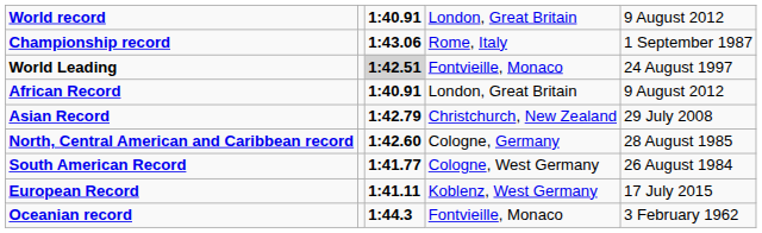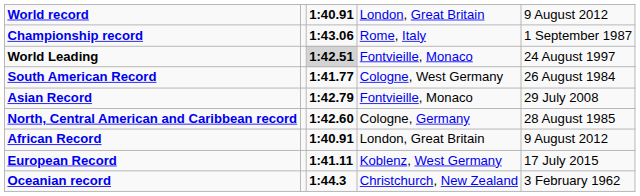 <table class="wikitable">
 <tr>
 <td><strong><a href='#'>World record</a></strong></td>
 <td></td>
 <td><strong>1:40.91</strong></td>
 <td><a href='#'>London</a>, <a href='#'>Great Britain</a></td>
 <td>9 August 2012</td>
 </tr>
 <tr>
 <td><strong><a href='#'>Championship record</a></strong></td>
 <td></td>
 <td><strong>1:43.06</strong></td>
 <td><a href='#'>Rome</a>, <a href='#'>Italy</a></td>
 <td>1 September 1987</td>
 </tr>
 <tr>
 <td><strong>World Leading</strong></td>
 <td></td>
 <td style="background: lightgrey;"><strong>1:42.51</strong></td>
 <td><a href='#'>Fontvieille</a>, <a href='#'>Monaco</a></td>
 <td>24 August 1997</td>
 </tr>
 <tr>
-<td><strong><a href='#'>African Record</a></strong></td>
+<td><strong><a href='#'>South American Record</a></strong></td>
 <td></td>
-<td><strong>1:40.91</strong></td>
-<td>London, Great Britain</td>
-<td>9 August 2012</td>
+<td><strong>1:41.77</strong></td>
+<td><a href='#'>Cologne</a>, West Germany</td>
+<td>26 August 1984</td>
 </tr>
 <tr>
 <td><strong><a href='#'>Asian Record</a></strong></td>
 <td></td>
 <td><strong>1:42.79</strong></td>
-<td><a href='#'>Christchurch</a>, <a href='#'>New Zealand</a></td>
+<td><a href='#'>Fontvieille</a>, Monaco</td>
 <td>29 July 2008</td>
 </tr>
 <tr>
 <td><strong><a href='#'>North, Central American and Caribbean record</a></strong></td>
 <td></td>
 <td><strong>1:42.60</strong></td>
 <td>Cologne, <a href='#'>Germany</a></td>
 <td>28 August 1985</td>
 </tr>
 <tr>
-<td><strong><a href='#'>South American Record</a></strong></td>
+<td><strong><a href='#'>African Record</a></strong></td>
 <td></td>
-<td><strong>1:41.77</strong></td>
-<td><a href='#'>Cologne</a>, West Germany</td>
-<td>26 August 1984</td>
+<td><strong>1:40.91</strong></td>
+<td>London, Great Britain</td>
+<td>9 August 2012</td>
 </tr>
 <tr>
 <td><strong><a href='#'>European Record</a></strong></td>
 <td></td>
 <td><strong>1:41.11</strong></td>
 <td><a href='#'>Koblenz</a>, <a href='#'>West Germany</a></td>
 <td>17 July 2015</td>
 </tr>
 <tr>
 <td><strong><a href='#'>Oceanian record</a></strong></td>
 <td></td>
 <td><strong>1:44.3</strong></td>
-<td><a href='#'>Fontvieille</a>, Monaco</td>
+<td><a href='#'>Christchurch</a>, <a href='#'>New Zealand</a></td>
 <td>3 February 1962</td>
 </tr>
 </table>
